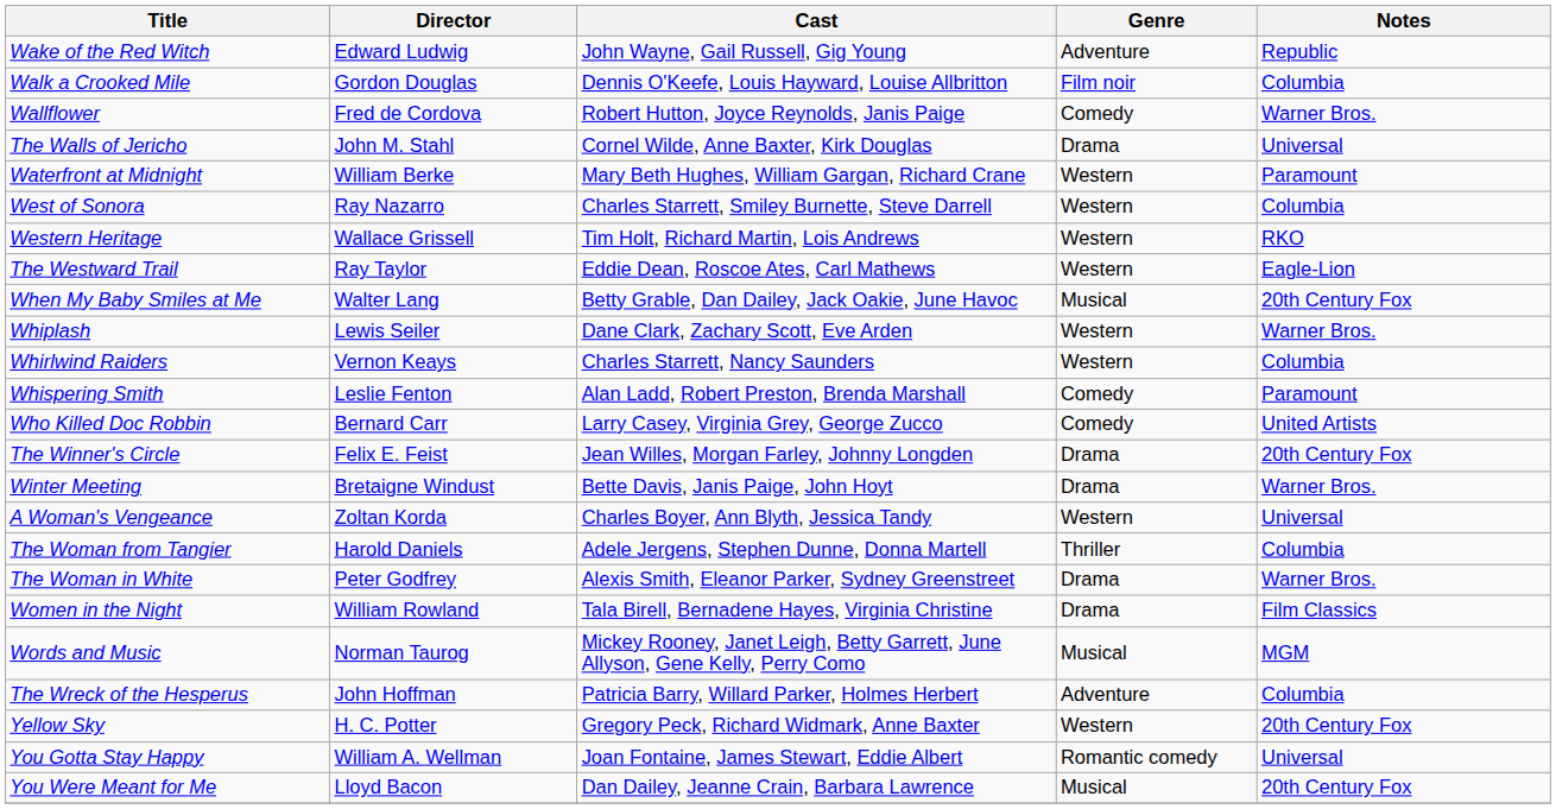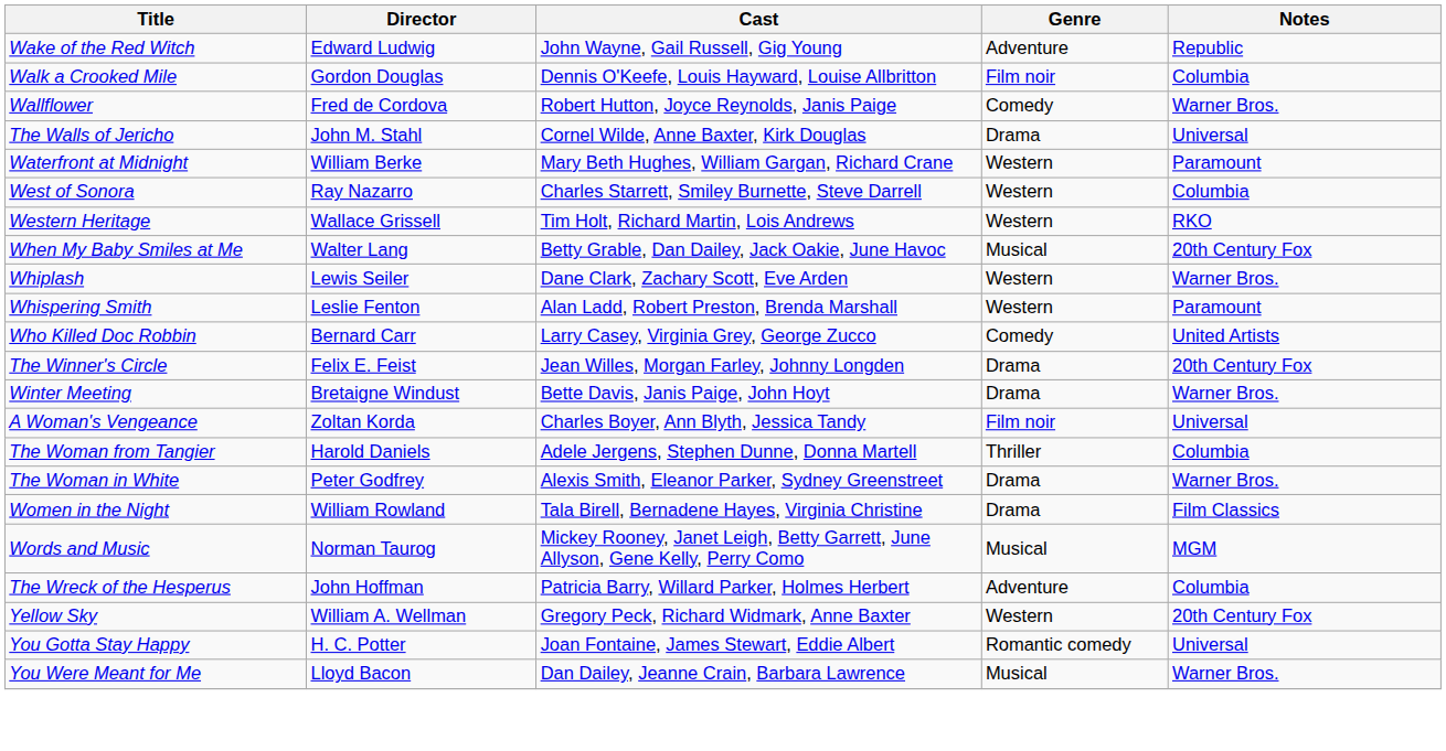 <table class="wikitable" style="width:100%;">
 <tr>
 <th style="width:21%;">Title</th>
 <th style="width:16%;">Director</th>
 <th style="width:31%;">Cast</th>
 <th style="width:13%;">Genre</th>
 <th style="width:19%;">Notes</th>
 </tr>
 <tr>
 <td><em><a href='#'>Wake of the Red Witch</a></em></td>
 <td><a href='#'>Edward Ludwig</a></td>
 <td><a href='#'>John Wayne</a>, <a href='#'>Gail Russell</a>, <a href='#'>Gig Young</a></td>
 <td>Adventure</td>
 <td><a href='#'>Republic</a></td>
 </tr>
 <tr>
 <td><em><a href='#'>Walk a Crooked Mile</a></em></td>
 <td><a href='#'>Gordon Douglas</a></td>
 <td><a href='#'>Dennis O'Keefe</a>, <a href='#'>Louis Hayward</a>, <a href='#'>Louise Allbritton</a></td>
 <td><a href='#'>Film noir</a></td>
 <td><a href='#'>Columbia</a></td>
 </tr>
 <tr>
 <td><em><a href='#'>Wallflower</a></em></td>
 <td><a href='#'>Fred de Cordova</a></td>
 <td><a href='#'>Robert Hutton</a>, <a href='#'>Joyce Reynolds</a>, <a href='#'>Janis Paige</a></td>
 <td>Comedy</td>
 <td><a href='#'>Warner Bros.</a></td>
 </tr>
 <tr>
 <td><em><a href='#'>The Walls of Jericho</a></em></td>
 <td><a href='#'>John M. Stahl</a></td>
 <td><a href='#'>Cornel Wilde</a>, <a href='#'>Anne Baxter</a>, <a href='#'>Kirk Douglas</a></td>
 <td>Drama</td>
 <td><a href='#'>Universal</a></td>
 </tr>
 <tr>
 <td><em><a href='#'>Waterfront at Midnight</a></em></td>
 <td><a href='#'>William Berke</a></td>
 <td><a href='#'>Mary Beth Hughes</a>, <a href='#'>William Gargan</a>, <a href='#'>Richard Crane</a></td>
 <td>Western</td>
 <td><a href='#'>Paramount</a></td>
 </tr>
 <tr>
 <td><em><a href='#'>West of Sonora</a></em></td>
 <td><a href='#'>Ray Nazarro</a></td>
 <td><a href='#'>Charles Starrett</a>, <a href='#'>Smiley Burnette</a>, <a href='#'>Steve Darrell</a></td>
 <td>Western</td>
 <td><a href='#'>Columbia</a></td>
 </tr>
 <tr>
 <td><em><a href='#'>Western Heritage</a></em></td>
 <td><a href='#'>Wallace Grissell</a></td>
 <td><a href='#'>Tim Holt</a>, <a href='#'>Richard Martin</a>, <a href='#'>Lois Andrews</a></td>
 <td>Western</td>
 <td><a href='#'>RKO</a></td>
 </tr>
 <tr>
-<td><em><a href='#'>The Westward Trail</a></em></td>
-<td><a href='#'>Ray Taylor</a></td>
-<td><a href='#'>Eddie Dean</a>, <a href='#'>Roscoe Ates</a>, <a href='#'>Carl Mathews</a></td>
-<td>Western</td>
-<td><a href='#'>Eagle-Lion</a></td>
-</tr>
-<tr>
 <td><em><a href='#'>When My Baby Smiles at Me</a></em></td>
 <td><a href='#'>Walter Lang</a></td>
 <td><a href='#'>Betty Grable</a>, <a href='#'>Dan Dailey</a>, <a href='#'>Jack Oakie</a>, <a href='#'>June Havoc</a></td>
 <td>Musical</td>
 <td><a href='#'>20th Century Fox</a></td>
 </tr>
 <tr>
 <td><em><a href='#'>Whiplash</a></em></td>
 <td><a href='#'>Lewis Seiler</a></td>
 <td><a href='#'>Dane Clark</a>, <a href='#'>Zachary Scott</a>, <a href='#'>Eve Arden</a></td>
 <td>Western</td>
 <td><a href='#'>Warner Bros.</a></td>
 </tr>
 <tr>
-<td><em><a href='#'>Whirlwind Raiders</a></em></td>
-<td><a href='#'>Vernon Keays</a></td>
-<td><a href='#'>Charles Starrett</a>, <a href='#'>Nancy Saunders</a></td>
-<td>Western</td>
-<td><a href='#'>Columbia</a></td>
-</tr>
-<tr>
 <td><em><a href='#'>Whispering Smith</a></em></td>
 <td><a href='#'>Leslie Fenton</a></td>
 <td><a href='#'>Alan Ladd</a>, <a href='#'>Robert Preston</a>, <a href='#'>Brenda Marshall</a></td>
-<td>Comedy</td>
+<td>Western</td>
 <td><a href='#'>Paramount</a></td>
 </tr>
 <tr>
 <td><em><a href='#'>Who Killed Doc Robbin</a></em></td>
 <td><a href='#'>Bernard Carr</a></td>
 <td><a href='#'>Larry Casey</a>, <a href='#'>Virginia Grey</a>, <a href='#'>George Zucco</a></td>
 <td>Comedy</td>
 <td><a href='#'>United Artists</a></td>
 </tr>
 <tr>
 <td><em><a href='#'>The Winner's Circle</a></em></td>
 <td><a href='#'>Felix E. Feist</a></td>
 <td><a href='#'>Jean Willes</a>, <a href='#'>Morgan Farley</a>, <a href='#'>Johnny Longden</a></td>
 <td>Drama</td>
 <td><a href='#'>20th Century Fox</a></td>
 </tr>
 <tr>
 <td><em><a href='#'>Winter Meeting</a></em></td>
 <td><a href='#'>Bretaigne Windust</a></td>
 <td><a href='#'>Bette Davis</a>, <a href='#'>Janis Paige</a>, <a href='#'>John Hoyt</a></td>
 <td>Drama</td>
 <td><a href='#'>Warner Bros.</a></td>
 </tr>
 <tr>
 <td><em><a href='#'>A Woman's Vengeance</a></em></td>
 <td><a href='#'>Zoltan Korda</a></td>
 <td><a href='#'>Charles Boyer</a>, <a href='#'>Ann Blyth</a>, <a href='#'>Jessica Tandy</a></td>
-<td>Western</td>
+<td><a href='#'>Film noir</a></td>
 <td><a href='#'>Universal</a></td>
 </tr>
 <tr>
 <td><em><a href='#'>The Woman from Tangier</a></em></td>
 <td><a href='#'>Harold Daniels</a></td>
 <td><a href='#'>Adele Jergens</a>, <a href='#'>Stephen Dunne</a>, <a href='#'>Donna Martell</a></td>
 <td>Thriller</td>
 <td><a href='#'>Columbia</a></td>
 </tr>
 <tr>
 <td><em><a href='#'>The Woman in White</a></em></td>
 <td><a href='#'>Peter Godfrey</a></td>
 <td><a href='#'>Alexis Smith</a>, <a href='#'>Eleanor Parker</a>, <a href='#'>Sydney Greenstreet</a></td>
 <td>Drama</td>
 <td><a href='#'>Warner Bros.</a></td>
 </tr>
 <tr>
 <td><em><a href='#'>Women in the Night</a></em></td>
 <td><a href='#'>William Rowland</a></td>
 <td><a href='#'>Tala Birell</a>, <a href='#'>Bernadene Hayes</a>, <a href='#'>Virginia Christine</a></td>
 <td>Drama</td>
 <td><a href='#'>Film Classics</a></td>
 </tr>
 <tr>
 <td><em><a href='#'>Words and Music</a></em></td>
 <td><a href='#'>Norman Taurog</a></td>
 <td><a href='#'>Mickey Rooney</a>, <a href='#'>Janet Leigh</a>, <a href='#'>Betty Garrett</a>, <a href='#'>June Allyson</a>, <a href='#'>Gene Kelly</a>, <a href='#'>Perry Como</a></td>
 <td>Musical</td>
 <td><a href='#'>MGM</a></td>
 </tr>
 <tr>
 <td><em><a href='#'>The Wreck of the Hesperus</a></em></td>
 <td><a href='#'>John Hoffman</a></td>
 <td><a href='#'>Patricia Barry</a>, <a href='#'>Willard Parker</a>, <a href='#'>Holmes Herbert</a></td>
 <td>Adventure</td>
 <td><a href='#'>Columbia</a></td>
 </tr>
 <tr>
 <td><em><a href='#'>Yellow Sky</a></em></td>
-<td><a href='#'>H. C. Potter</a></td>
+<td><a href='#'>William A. Wellman</a></td>
 <td><a href='#'>Gregory Peck</a>, <a href='#'>Richard Widmark</a>, <a href='#'>Anne Baxter</a></td>
 <td>Western</td>
 <td><a href='#'>20th Century Fox</a></td>
 </tr>
 <tr>
 <td><em><a href='#'>You Gotta Stay Happy</a></em></td>
-<td><a href='#'>William A. Wellman</a></td>
+<td><a href='#'>H. C. Potter</a></td>
 <td><a href='#'>Joan Fontaine</a>, <a href='#'>James Stewart</a>, <a href='#'>Eddie Albert</a></td>
 <td>Romantic comedy</td>
 <td><a href='#'>Universal</a></td>
 </tr>
 <tr>
 <td><em><a href='#'>You Were Meant for Me</a></em></td>
 <td><a href='#'>Lloyd Bacon</a></td>
 <td><a href='#'>Dan Dailey</a>, <a href='#'>Jeanne Crain</a>, <a href='#'>Barbara Lawrence</a></td>
 <td>Musical</td>
-<td><a href='#'>20th Century Fox</a></td>
+<td><a href='#'>Warner Bros.</a></td>
 </tr>
 <tr>
 </tr>
 </table>
